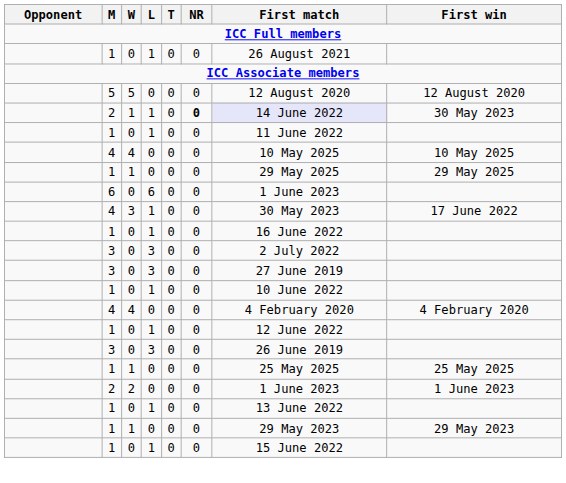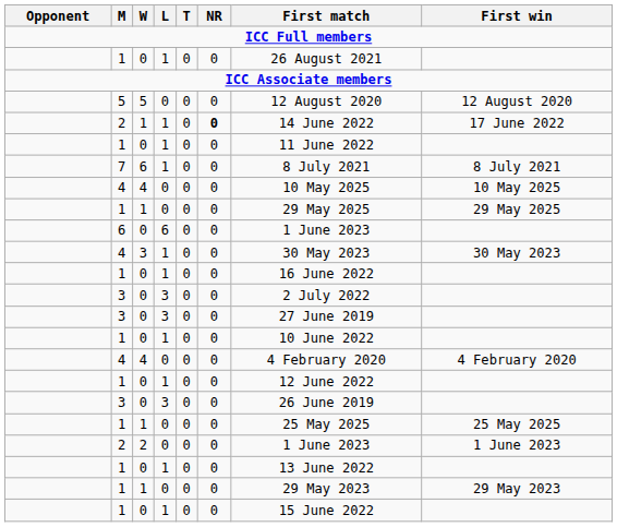 <table class="wikitable" style="text-align: center; width: 600px;">
 <tr>
 <th>Opponent</th>
 <th>M</th>
 <th>W</th>
 <th>L</th>
 <th>T</th>
 <th>NR</th>
 <th>First match</th>
 <th>First win</th>
 </tr>
 <tr>
 <td colspan="8" style="text-align: center;"><strong><a href='#'>ICC Full members</a></strong></td>
 </tr>
 <tr>
 <td align=left></td>
 <td>1</td>
 <td>0</td>
 <td>1</td>
 <td>0</td>
 <td>0</td>
 <td>26 August 2021</td>
 <td></td>
 </tr>
 <tr>
 <td colspan="8" style="text-align: center;"><strong><a href='#'>ICC Associate members</a></strong></td>
 </tr>
 <tr>
 <td align=left></td>
 <td>5</td>
 <td>5</td>
 <td>0</td>
 <td>0</td>
 <td>0</td>
 <td>12 August 2020</td>
 <td>12 August 2020</td>
 </tr>
 <tr>
 <td align=left></td>
 <td>2</td>
 <td>1</td>
 <td>1</td>
 <td>0</td>
 <td><strong>0</strong></td>
-<td style="background: lavender;">14 June 2022</td>
-<td>30 May 2023</td>
+<td>14 June 2022</td>
+<td>17 June 2022</td>
 </tr>
 <tr>
 <td align=left></td>
 <td>1</td>
 <td>0</td>
 <td>1</td>
 <td>0</td>
 <td>0</td>
 <td>11 June 2022</td>
 <td></td>
+</tr>
+<tr>
+<td align=left></td>
+<td>7</td>
+<td>6</td>
+<td>1</td>
+<td>0</td>
+<td>0</td>
+<td>8 July 2021</td>
+<td>8 July 2021</td>
 </tr>
 <tr>
 <td align=left></td>
 <td>4</td>
 <td>4</td>
 <td>0</td>
 <td>0</td>
 <td>0</td>
 <td>10 May 2025</td>
 <td>10 May 2025</td>
 </tr>
 <tr>
 <td align=left></td>
 <td>1</td>
 <td>1</td>
 <td>0</td>
 <td>0</td>
 <td>0</td>
 <td>29 May 2025</td>
 <td>29 May 2025</td>
 </tr>
 <tr>
 <td align=left></td>
 <td>6</td>
 <td>0</td>
 <td>6</td>
 <td>0</td>
 <td>0</td>
 <td>1 June 2023</td>
 <td></td>
 </tr>
 <tr>
 <td align=left></td>
 <td>4</td>
 <td>3</td>
 <td>1</td>
 <td>0</td>
 <td>0</td>
 <td>30 May 2023</td>
-<td>17 June 2022</td>
+<td>30 May 2023</td>
 </tr>
 <tr>
 <td align=left></td>
 <td>1</td>
 <td>0</td>
 <td>1</td>
 <td>0</td>
 <td>0</td>
 <td>16 June 2022</td>
 <td></td>
 </tr>
 <tr>
 <td align=left></td>
 <td>3</td>
 <td>0</td>
 <td>3</td>
 <td>0</td>
 <td>0</td>
 <td>2 July 2022</td>
 <td></td>
 </tr>
 <tr>
 <td align=left></td>
 <td>3</td>
 <td>0</td>
 <td>3</td>
 <td>0</td>
 <td>0</td>
 <td>27 June 2019</td>
 <td></td>
 </tr>
 <tr>
 <td align=left></td>
 <td>1</td>
 <td>0</td>
 <td>1</td>
 <td>0</td>
 <td>0</td>
 <td>10 June 2022</td>
 <td></td>
 </tr>
 <tr>
 <td align=left></td>
 <td>4</td>
 <td>4</td>
 <td>0</td>
 <td>0</td>
 <td>0</td>
 <td>4 February 2020</td>
 <td>4 February 2020</td>
 </tr>
 <tr>
 <td align=left></td>
 <td>1</td>
 <td>0</td>
 <td>1</td>
 <td>0</td>
 <td>0</td>
 <td>12 June 2022</td>
 <td></td>
 </tr>
 <tr>
 <td align=left></td>
 <td>3</td>
 <td>0</td>
 <td>3</td>
 <td>0</td>
 <td>0</td>
 <td>26 June 2019</td>
 <td></td>
 </tr>
 <tr>
 <td align=left></td>
 <td>1</td>
 <td>1</td>
 <td>0</td>
 <td>0</td>
 <td>0</td>
 <td>25 May 2025</td>
 <td>25 May 2025</td>
 </tr>
 <tr>
 <td align=left></td>
 <td>2</td>
 <td>2</td>
 <td>0</td>
 <td>0</td>
 <td>0</td>
 <td>1 June 2023</td>
 <td>1 June 2023</td>
 </tr>
 <tr>
 <td align=left></td>
 <td>1</td>
 <td>0</td>
 <td>1</td>
 <td>0</td>
 <td>0</td>
 <td>13 June 2022</td>
 <td></td>
 </tr>
 <tr>
 <td align=left></td>
 <td>1</td>
 <td>1</td>
 <td>0</td>
 <td>0</td>
 <td>0</td>
 <td>29 May 2023</td>
 <td>29 May 2023</td>
 </tr>
 <tr>
 <td align=left></td>
 <td>1</td>
 <td>0</td>
 <td>1</td>
 <td>0</td>
 <td>0</td>
 <td>15 June 2022</td>
 <td></td>
 </tr>
 </table>
